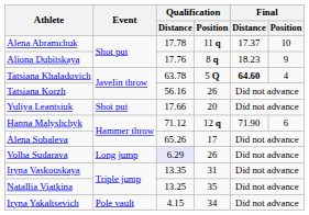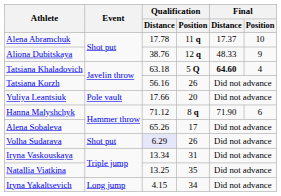 <table class=wikitable style="font-size:90%">
 <tr>
 <th rowspan="2">Athlete</th>
 <th rowspan="2">Event</th>
 <th colspan="2">Qualification</th>
 <th colspan="2">Final</th>
 </tr>
 <tr style="font-size:95%">
 <th>Distance</th>
 <th>Position</th>
 <th>Distance</th>
 <th>Position</th>
 </tr>
 <tr align=center>
 <td align=left><a href='#'>Alena Abramchuk</a></td>
 <td align=left rowspan=2><a href='#'>Shot put</a></td>
 <td>17.78</td>
 <td>11 <strong>q</strong></td>
 <td>17.37</td>
 <td>10</td>
 </tr>
 <tr align=center>
 <td align=left><a href='#'>Aliona Dubitskaya</a></td>
-<td>17.76</td>
-<td>8 <strong>q</strong></td>
-<td>18.23</td>
+<td>38.76</td>
+<td>12 <strong>q</strong></td>
+<td>48.33</td>
 <td>9</td>
 </tr>
 <tr align=center>
 <td align=left><a href='#'>Tatsiana Khaladovich</a></td>
 <td align=left rowspan=2><a href='#'>Javelin throw</a></td>
-<td>63.78</td>
+<td>63.18</td>
 <td>5 <strong>Q</strong></td>
 <td><strong>64.60</strong></td>
 <td>4</td>
 </tr>
 <tr align=center>
 <td align=left><a href='#'>Tatsiana Korzh</a></td>
 <td>56.16</td>
 <td>26</td>
 <td colspan=2>Did not advance</td>
 </tr>
 <tr align=center>
 <td align=left><a href='#'>Yuliya Leantsiuk</a></td>
-<td align=left><a href='#'>Shot put</a></td>
+<td align=left><a href='#'>Pole vault</a></td>
 <td>17.66</td>
 <td>20</td>
 <td colspan=2>Did not advance</td>
 </tr>
 <tr align=center>
 <td align=left><a href='#'>Hanna Malyshchyk</a></td>
 <td align=left rowspan=2><a href='#'>Hammer throw</a></td>
 <td>71.12</td>
-<td>12 <strong>q</strong></td>
+<td>8 <strong>q</strong></td>
 <td>71.90</td>
 <td>6</td>
 </tr>
 <tr align=center>
 <td align=left><a href='#'>Alena Sobaleva</a></td>
 <td>65.26</td>
 <td>17</td>
 <td colspan=2>Did not advance</td>
 </tr>
 <tr align=center>
 <td align=left><a href='#'>Volha Sudarava</a></td>
-<td align=left><a href='#'>Long jump</a></td>
+<td align=left><a href='#'>Shot put</a></td>
 <td style="background: lavender;">6.29</td>
 <td>26</td>
 <td colspan=2>Did not advance</td>
 </tr>
 <tr align=center>
 <td align=left><a href='#'>Iryna Vaskouskaya</a></td>
 <td align=left rowspan=2><a href='#'>Triple jump</a></td>
-<td>13.35</td>
+<td>13.34</td>
 <td>31</td>
 <td colspan=2>Did not advance</td>
 </tr>
 <tr align=center>
 <td align=left><a href='#'>Natallia Viatkina</a></td>
 <td>13.25</td>
 <td>35</td>
 <td colspan=2>Did not advance</td>
 </tr>
 <tr align=center>
 <td align=left><a href='#'>Iryna Yakaltsevich</a></td>
-<td align=left><a href='#'>Pole vault</a></td>
+<td align=left><a href='#'>Long jump</a></td>
 <td>4.15</td>
 <td>34</td>
 <td colspan=2>Did not advance</td>
 </tr>
 </table>
